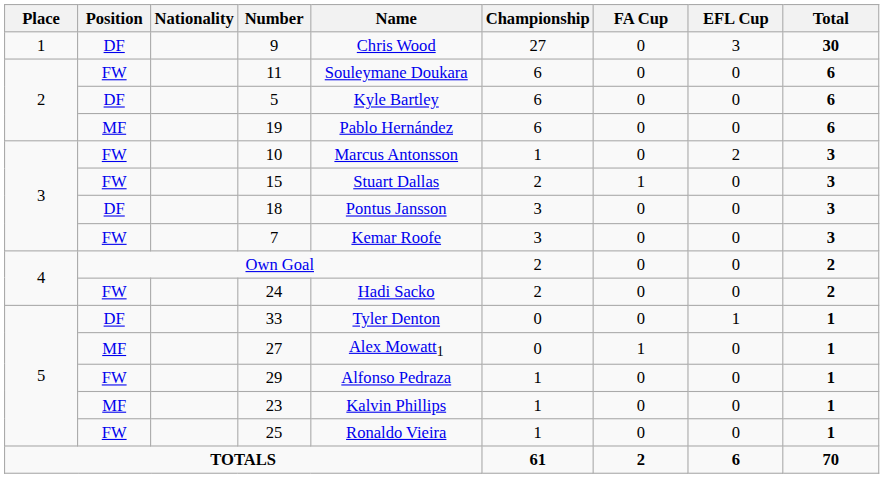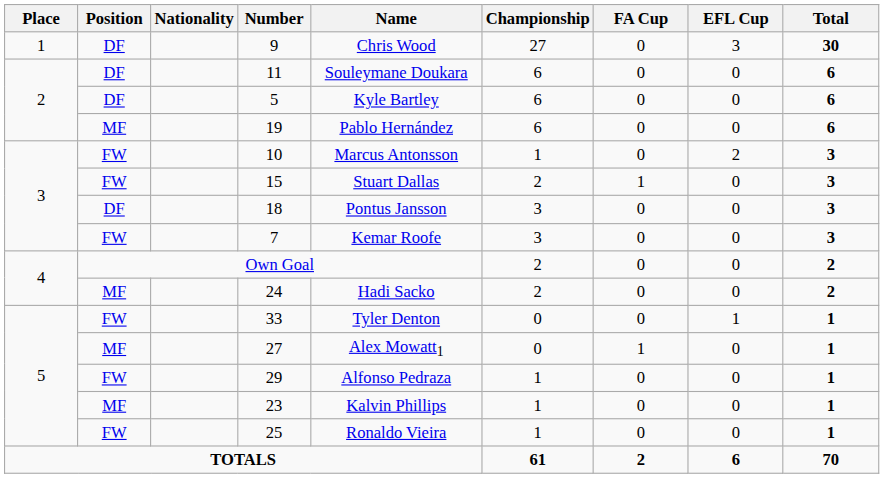 <table class="wikitable" style="font-size: 95%; text-align: center;">
 <tr>
 <th width=60>Place</th>
 <th width=60>Position</th>
 <th width=60>Nationality</th>
 <th width=60>Number</th>
 <th width=150>Name</th>
 <th width=80>Championship</th>
 <th width=80>FA Cup</th>
 <th width=80>EFL Cup</th>
 <th width=80><strong>Total</strong></th>
 </tr>
 <tr>
 <td>1</td>
 <td><a href='#'>DF</a></td>
 <td></td>
 <td>9</td>
 <td><a href='#'>Chris Wood</a></td>
 <td>27</td>
 <td>0</td>
 <td>3</td>
 <td><strong>30</strong></td>
 </tr>
 <tr>
 <td rowspan="3">2</td>
-<td><a href='#'>FW</a></td>
+<td><a href='#'>DF</a></td>
 <td></td>
 <td>11</td>
 <td><a href='#'>Souleymane Doukara</a></td>
 <td>6</td>
 <td>0</td>
 <td>0</td>
 <td><strong>6</strong></td>
 </tr>
 <tr>
 <td><a href='#'>DF</a></td>
 <td></td>
 <td>5</td>
 <td><a href='#'>Kyle Bartley</a></td>
 <td>6</td>
 <td>0</td>
 <td>0</td>
 <td><strong>6</strong></td>
 </tr>
 <tr>
 <td><a href='#'>MF</a></td>
 <td></td>
 <td>19</td>
 <td><a href='#'>Pablo Hernández</a></td>
 <td>6</td>
 <td>0</td>
 <td>0</td>
 <td><strong>6</strong></td>
 </tr>
 <tr>
 <td rowspan="4">3</td>
 <td><a href='#'>FW</a></td>
 <td></td>
 <td>10</td>
 <td><a href='#'>Marcus Antonsson</a></td>
 <td>1</td>
 <td>0</td>
 <td>2</td>
 <td><strong>3</strong></td>
 </tr>
 <tr>
 <td><a href='#'>FW</a></td>
 <td></td>
 <td>15</td>
 <td><a href='#'>Stuart Dallas</a></td>
 <td>2</td>
 <td>1</td>
 <td>0</td>
 <td><strong>3</strong></td>
 </tr>
 <tr>
 <td><a href='#'>DF</a></td>
 <td></td>
 <td>18</td>
 <td><a href='#'>Pontus Jansson</a></td>
 <td>3</td>
 <td>0</td>
 <td>0</td>
 <td><strong>3</strong></td>
 </tr>
 <tr>
 <td><a href='#'>FW</a></td>
 <td></td>
 <td>7</td>
 <td><a href='#'>Kemar Roofe</a></td>
 <td>3</td>
 <td>0</td>
 <td>0</td>
 <td><strong>3</strong></td>
 </tr>
 <tr>
 <td rowspan="2">4</td>
 <td colspan="4"><a href='#'>Own Goal</a></td>
 <td>2</td>
 <td>0</td>
 <td>0</td>
 <td><strong>2</strong></td>
 </tr>
 <tr>
-<td><a href='#'>FW</a></td>
+<td><a href='#'>MF</a></td>
 <td></td>
 <td>24</td>
 <td><a href='#'>Hadi Sacko</a></td>
 <td>2</td>
 <td>0</td>
 <td>0</td>
 <td><strong>2</strong></td>
 </tr>
 <tr>
 <td rowspan="5">5</td>
-<td><a href='#'>DF</a></td>
+<td><a href='#'>FW</a></td>
 <td></td>
 <td>33</td>
 <td><a href='#'>Tyler Denton</a></td>
 <td>0</td>
 <td>0</td>
 <td>1</td>
 <td><strong>1</strong></td>
 </tr>
 <tr>
 <td><a href='#'>MF</a></td>
 <td></td>
 <td>27</td>
 <td><a href='#'>Alex Mowatt</a><sub>1</sub></td>
 <td>0</td>
 <td>1</td>
 <td>0</td>
 <td><strong>1</strong></td>
 </tr>
 <tr>
 <td><a href='#'>FW</a></td>
 <td></td>
 <td>29</td>
 <td><a href='#'>Alfonso Pedraza</a></td>
 <td>1</td>
 <td>0</td>
 <td>0</td>
 <td><strong>1</strong></td>
 </tr>
 <tr>
 <td><a href='#'>MF</a></td>
 <td></td>
 <td>23</td>
 <td><a href='#'>Kalvin Phillips</a></td>
 <td>1</td>
 <td>0</td>
 <td>0</td>
 <td><strong>1</strong></td>
 </tr>
 <tr>
 <td><a href='#'>FW</a></td>
 <td></td>
 <td>25</td>
 <td><a href='#'>Ronaldo Vieira</a></td>
 <td>1</td>
 <td>0</td>
 <td>0</td>
 <td><strong>1</strong></td>
 </tr>
 <tr>
 <td colspan="5"><strong>TOTALS</strong></td>
 <td><strong>61</strong></td>
 <td><strong>2</strong></td>
 <td><strong>6</strong></td>
 <td><strong>70</strong></td>
 </tr>
 </table>
